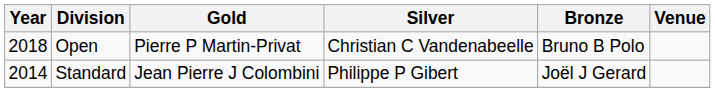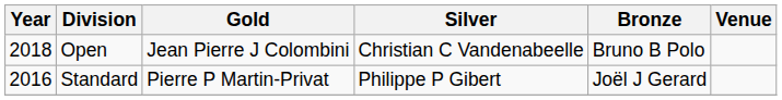 <table class="wikitable sortable" style="text-align: left;">
 <tr>
 <th>Year</th>
 <th>Division</th>
 <th> Gold</th>
 <th> Silver</th>
 <th> Bronze</th>
 <th>Venue</th>
 </tr>
 <tr>
 <td>2018</td>
 <td>Open</td>
-<td>Pierre P Martin-Privat</td>
+<td>Jean Pierre J Colombini</td>
 <td>Christian C Vandenabeelle</td>
 <td>Bruno B Polo</td>
 <td></td>
 </tr>
 <tr>
-<td>2014</td>
+<td>2016</td>
 <td>Standard</td>
-<td>Jean Pierre J Colombini</td>
+<td>Pierre P Martin-Privat</td>
 <td>Philippe P Gibert</td>
 <td>Joël J Gerard</td>
 <td></td>
 </tr>
 <tr>
 </tr>
 </table>
